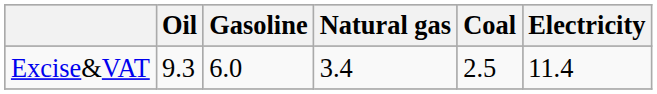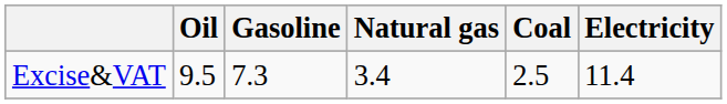 <table class="wikitable">
 <tr>
 <th></th>
 <th>Oil</th>
 <th>Gasoline</th>
 <th>Natural gas</th>
 <th>Coal</th>
 <th>Electricity</th>
 </tr>
 <tr>
 <td><a href='#'>Excise</a>&<a href='#'>VAT</a></td>
-<td>9.3</td>
-<td>6.0</td>
+<td>9.5</td>
+<td>7.3</td>
 <td>3.4</td>
 <td>2.5</td>
 <td>11.4</td>
 </tr>
 </table>
